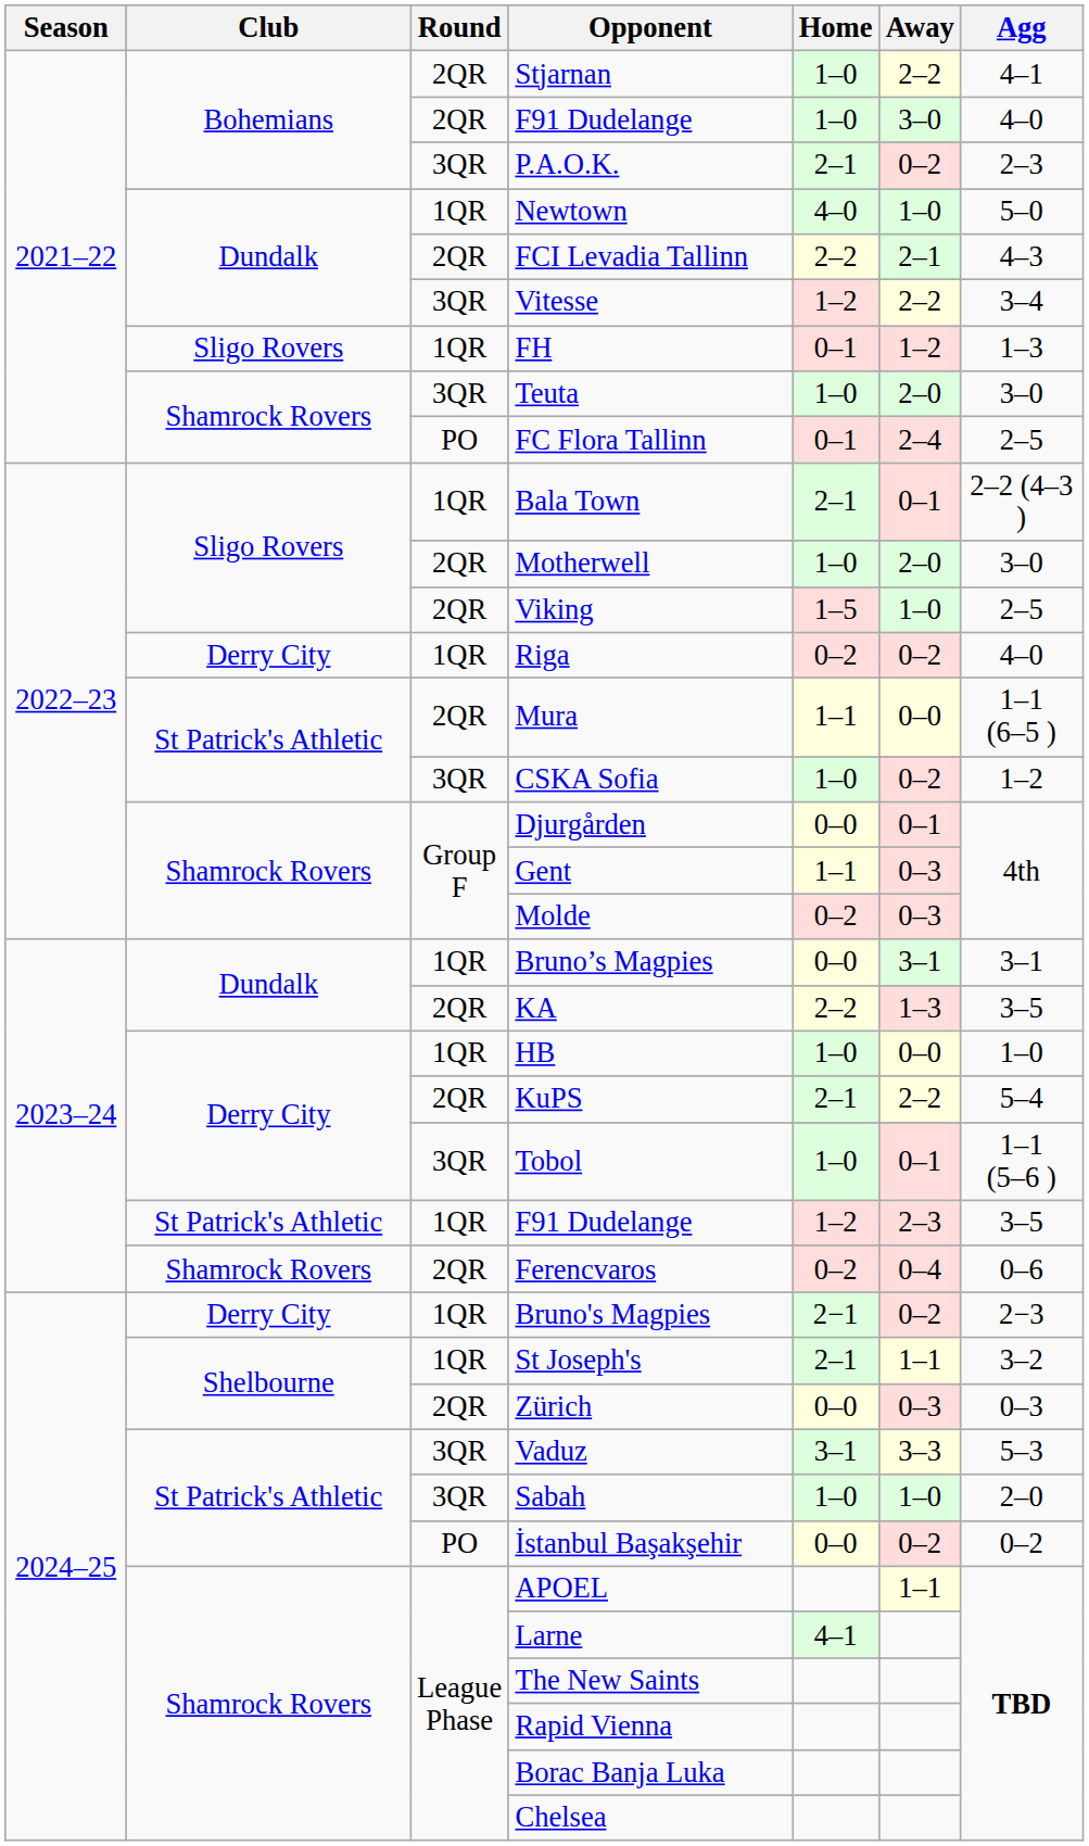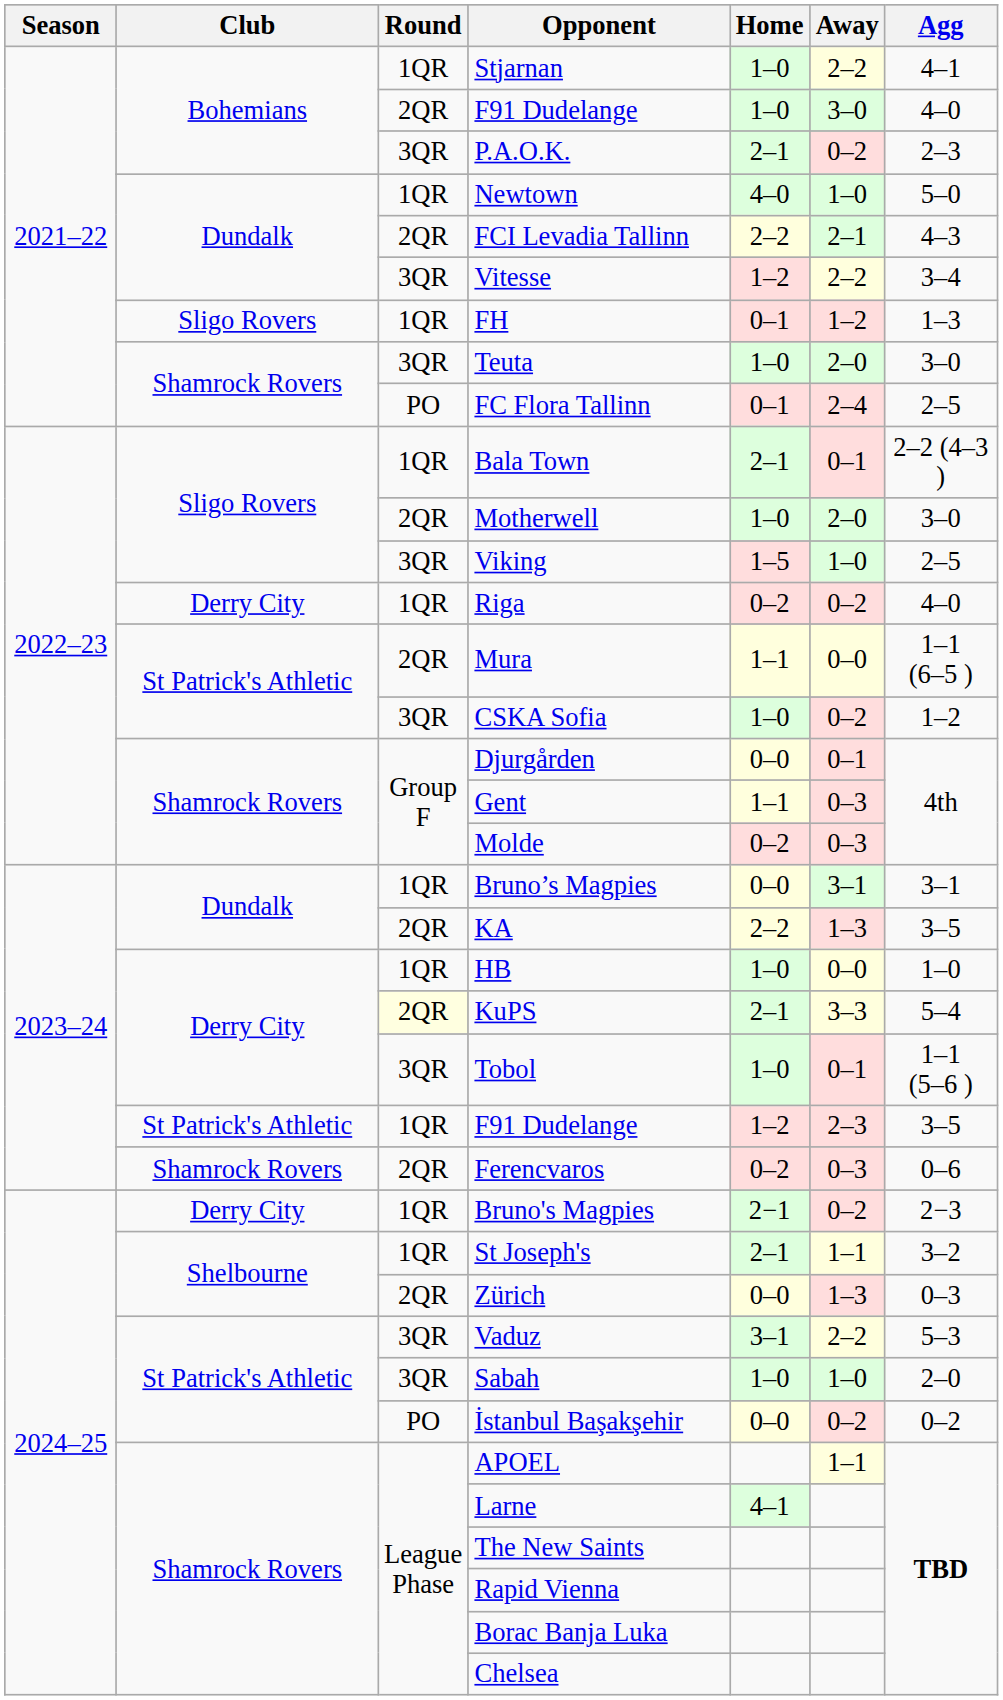 <table class="wikitable sortable mw-collapsible mw-collapsed collapsible" style="font-size:100%; text-align: center;">
 <tr>
 <th width="60">Season</th>
 <th width="150">Club</th>
 <th width="30">Round</th>
 <th width="150">Opponent</th>
 <th width="30">Home</th>
 <th width="30">Away</th>
 <th width="60"><a href='#'>Agg</a></th>
 </tr>
 <tr>
 <td rowspan=9><a href='#'>2021–22</a></td>
 <td rowspan=3><a href='#'>Bohemians</a></td>
-<td>2QR</td>
+<td>1QR</td>
 <td align="left"> <a href='#'>Stjarnan</a></td>
 <td bgcolor="#ddffdd" style="text-align:center;">1–0</td>
 <td bgcolor="#ffffdd" style="text-align:center;">2–2</td>
 <td>4–1</td>
 </tr>
 <tr>
 <td>2QR</td>
 <td align="left"> <a href='#'>F91 Dudelange</a></td>
 <td bgcolor="#ddffdd">1–0</td>
 <td bgcolor="#ddffdd">3–0</td>
 <td>4–0</td>
 </tr>
 <tr>
 <td>3QR</td>
 <td align="left"> <a href='#'>P.A.O.K.</a></td>
 <td bgcolor="#ddffdd">2–1</td>
 <td bgcolor="#ffdddd">0–2</td>
 <td>2–3</td>
 </tr>
 <tr>
 <td rowspan=3><a href='#'>Dundalk</a></td>
 <td>1QR</td>
 <td align="left"> <a href='#'>Newtown</a></td>
 <td bgcolor="#ddffdd">4–0</td>
 <td bgcolor="#ddffdd">1–0</td>
 <td>5–0</td>
 </tr>
 <tr>
 <td>2QR</td>
 <td align="left"> <a href='#'>FCI Levadia Tallinn</a></td>
 <td bgcolor="#ffffdd">2–2</td>
 <td bgcolor="#ddffdd">2–1</td>
 <td>4–3</td>
 </tr>
 <tr>
 <td>3QR</td>
 <td align="left"> <a href='#'>Vitesse</a></td>
 <td bgcolor="#ffdddd">1–2</td>
 <td bgcolor="#ffffdd">2–2</td>
 <td>3–4</td>
 </tr>
 <tr>
 <td rowspan=1><a href='#'>Sligo Rovers</a></td>
 <td>1QR</td>
 <td align="left"> <a href='#'>FH</a></td>
 <td bgcolor="#ffdddd">0–1</td>
 <td bgcolor="#ffdddd">1–2</td>
 <td>1–3</td>
 </tr>
 <tr>
 <td rowspan=2><a href='#'>Shamrock Rovers</a></td>
 <td>3QR</td>
 <td align="left"> <a href='#'>Teuta</a></td>
 <td bgcolor="#ddffdd">1–0</td>
 <td bgcolor="#ddffdd">2–0</td>
 <td>3–0</td>
 </tr>
 <tr>
 <td>PO</td>
 <td align="left"> <a href='#'>FC Flora Tallinn</a></td>
 <td bgcolor="#ffdddd">0–1</td>
 <td bgcolor="#ffdddd">2–4</td>
 <td>2–5</td>
 </tr>
 <tr>
 <td rowspan=9><a href='#'>2022–23</a></td>
 <td rowspan=3><a href='#'>Sligo Rovers</a></td>
 <td>1QR</td>
 <td align="left"> <a href='#'>Bala Town</a></td>
 <td bgcolor="#ddffdd">2–1</td>
 <td bgcolor="#ffdddd">0–1</td>
 <td>2–2 (4–3 )</td>
 </tr>
 <tr>
 <td>2QR</td>
 <td align="left"> <a href='#'>Motherwell</a></td>
 <td bgcolor="#ddffdd">1–0</td>
 <td bgcolor="#ddffdd">2–0</td>
 <td>3–0</td>
 </tr>
 <tr>
-<td>2QR</td>
+<td>3QR</td>
 <td align="left"> <a href='#'>Viking</a></td>
 <td bgcolor="#ffdddd">1–5</td>
 <td bgcolor="#ddffdd">1–0</td>
 <td>2–5</td>
 </tr>
 <tr>
 <td rowspan=1><a href='#'>Derry City</a></td>
 <td>1QR</td>
 <td align="left"> <a href='#'>Riga</a></td>
 <td bgcolor="#ffdddd">0–2</td>
 <td bgcolor="#ffdddd">0–2</td>
 <td>4–0</td>
 </tr>
 <tr>
 <td rowspan=2><a href='#'>St Patrick's Athletic</a></td>
 <td>2QR</td>
 <td align="left"> <a href='#'>Mura</a></td>
 <td bgcolor="#ffffdd">1–1</td>
 <td bgcolor="#ffffdd">0–0</td>
 <td>1–1<br>(6–5 )</td>
 </tr>
 <tr>
 <td>3QR</td>
 <td align="left"> <a href='#'>CSKA Sofia</a></td>
 <td bgcolor="#ddffdd">1–0</td>
 <td bgcolor="#ffdddd">0–2</td>
 <td>1–2</td>
 </tr>
 <tr>
 <td rowspan=3><a href='#'>Shamrock Rovers</a></td>
 <td rowspan="3">Group F</td>
 <td align="left"> <a href='#'>Djurgården</a></td>
 <td bgcolor="#ffffdd">0–0</td>
 <td bgcolor="#ffdddd">0–1</td>
 <td rowspan=3 style="text-align:center;">4th</td>
 </tr>
 <tr>
 <td align="left"> <a href='#'>Gent</a></td>
 <td bgcolor="#ffffdd">1–1</td>
 <td bgcolor="#ffdddd">0–3</td>
 </tr>
 <tr>
 <td align="left"> <a href='#'>Molde</a></td>
 <td bgcolor="#ffdddd">0–2</td>
 <td bgcolor="#ffdddd">0–3</td>
 </tr>
 <tr>
 <td rowspan=7><a href='#'>2023–24</a></td>
 <td rowspan=2><a href='#'>Dundalk</a></td>
 <td>1QR</td>
 <td align="left"> <a href='#'>Bruno’s Magpies</a></td>
 <td bgcolor="#ffffdd">0–0</td>
 <td bgcolor="#ddffdd">3–1</td>
 <td>3–1</td>
 </tr>
 <tr>
 <td>2QR</td>
 <td align="left"> <a href='#'>KA</a></td>
 <td bgcolor="#ffffdd">2–2</td>
 <td bgcolor="#ffdddd">1–3</td>
 <td>3–5</td>
 </tr>
 <tr>
 <td rowspan=3><a href='#'>Derry City</a></td>
 <td>1QR</td>
 <td align="left"> <a href='#'>HB</a></td>
 <td bgcolor="#ddffdd">1–0</td>
 <td bgcolor="#ffffdd">0–0</td>
 <td>1–0</td>
 </tr>
 <tr>
-<td>2QR</td>
+<td style="background: lightyellow;">2QR</td>
 <td align="left"> <a href='#'>KuPS</a></td>
 <td bgcolor="#ddffdd">2–1</td>
-<td bgcolor="#ffffdd" style="text-align:center;">2–2</td>
+<td bgcolor="#ffffdd">3–3</td>
 <td>5–4</td>
 </tr>
 <tr>
 <td>3QR</td>
 <td align="left"> <a href='#'>Tobol</a></td>
 <td bgcolor="#ddffdd">1–0</td>
 <td bgcolor="#ffdddd">0–1</td>
 <td>1–1<br>(5–6 )</td>
 </tr>
 <tr>
 <td><a href='#'>St Patrick's Athletic</a></td>
 <td>1QR</td>
 <td align="left"> <a href='#'>F91 Dudelange</a></td>
 <td bgcolor="#ffdddd">1–2</td>
 <td bgcolor="#ffdddd">2–3</td>
 <td>3–5</td>
 </tr>
 <tr>
 <td><a href='#'>Shamrock Rovers</a></td>
 <td>2QR</td>
 <td align="left"> <a href='#'>Ferencvaros</a></td>
 <td bgcolor="#ffdddd">0–2</td>
-<td bgcolor="#ffdddd">0–4</td>
+<td bgcolor="#ffdddd">0–3</td>
 <td>0–6</td>
 </tr>
 <tr>
 <td rowspan=15><a href='#'>2024–25</a></td>
 <td><a href='#'>Derry City</a></td>
 <td>1QR</td>
 <td align="left"> <a href='#'>Bruno's Magpies</a></td>
 <td bgcolor="#ddffdd" style="text-align:center;">2−1</td>
 <td bgcolor="#ffdddd" style="text-align:center;">0–2</td>
 <td>2−3 </td>
 </tr>
 <tr>
 <td rowspan=2><a href='#'>Shelbourne</a></td>
 <td>1QR</td>
 <td align="left"> <a href='#'>St Joseph's</a></td>
 <td bgcolor="#ddffdd" style="text-align:center;">2–1</td>
 <td bgcolor="#ffffdd" style="text-align:center;">1–1</td>
 <td>3–2</td>
 </tr>
 <tr>
 <td>2QR</td>
 <td align="left"> <a href='#'>Zürich</a></td>
 <td bgcolor="#ffffdd" style="text-align:center;">0–0</td>
-<td bgcolor="#ffdddd" style="text-align:center;">0–3</td>
+<td bgcolor="#ffdddd">1–3</td>
 <td>0–3</td>
 </tr>
 <tr>
 <td rowspan="3"><a href='#'>St Patrick's Athletic</a></td>
 <td>3QR</td>
 <td align="left"> <a href='#'>Vaduz</a></td>
 <td bgcolor="#ddffdd" style="text-align:center;">3–1</td>
-<td bgcolor="#ffffdd">3–3</td>
+<td bgcolor="#ffffdd" style="text-align:center;">2–2</td>
 <td>5–3</td>
 </tr>
 <tr>
 <td>3QR</td>
 <td align="left"> <a href='#'>Sabah</a></td>
 <td bgcolor="#ddffdd" style="text-align:center;">1–0</td>
 <td bgcolor="#ddffdd" style="text-align:center;">1–0</td>
 <td>2–0</td>
 </tr>
 <tr>
 <td>PO</td>
 <td align="left"> <a href='#'>İstanbul Başakşehir</a></td>
 <td bgcolor="#ffffdd" style="text-align:center;">0–0</td>
 <td bgcolor="#ffdddd" style="text-align:center;">0–2</td>
 <td>0–2</td>
 </tr>
 <tr>
 <td rowspan="6"><a href='#'>Shamrock Rovers</a></td>
 <td rowspan="6">League Phase</td>
 <td align="left"> <a href='#'>APOEL</a></td>
 <td></td>
 <td bgcolor="#ffffdd" style="text-align:center;">1–1</td>
 <td rowspan="6" style="text-align:center;"><strong>TBD</strong></td>
 </tr>
 <tr>
 <td align="left"> <a href='#'>Larne</a></td>
 <td bgcolor="#ddffdd" style="text-align:center;">4–1</td>
 <td></td>
 </tr>
 <tr>
 <td align="left"> <a href='#'>The New Saints</a></td>
 <td></td>
 <td></td>
 </tr>
 <tr>
 <td align="left"> <a href='#'>Rapid Vienna</a></td>
 <td></td>
 <td></td>
 </tr>
 <tr>
 <td align="left"> <a href='#'>Borac Banja Luka</a></td>
 <td></td>
 <td></td>
 </tr>
 <tr>
 <td align="left"> <a href='#'>Chelsea</a></td>
 <td></td>
 <td></td>
 </tr>
 </table>
